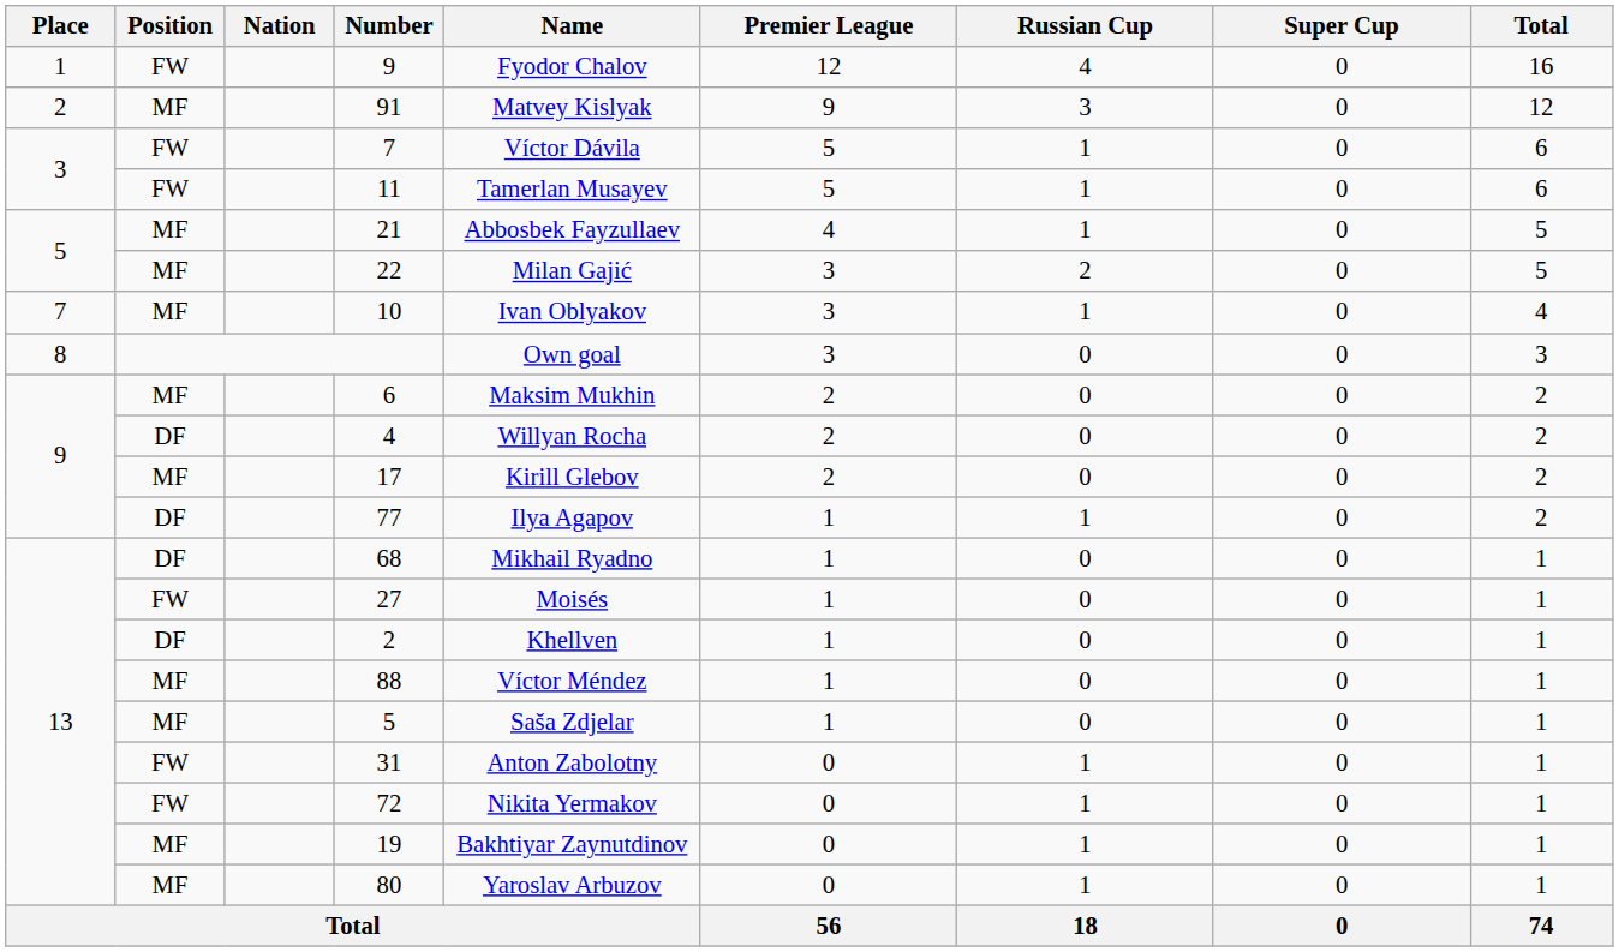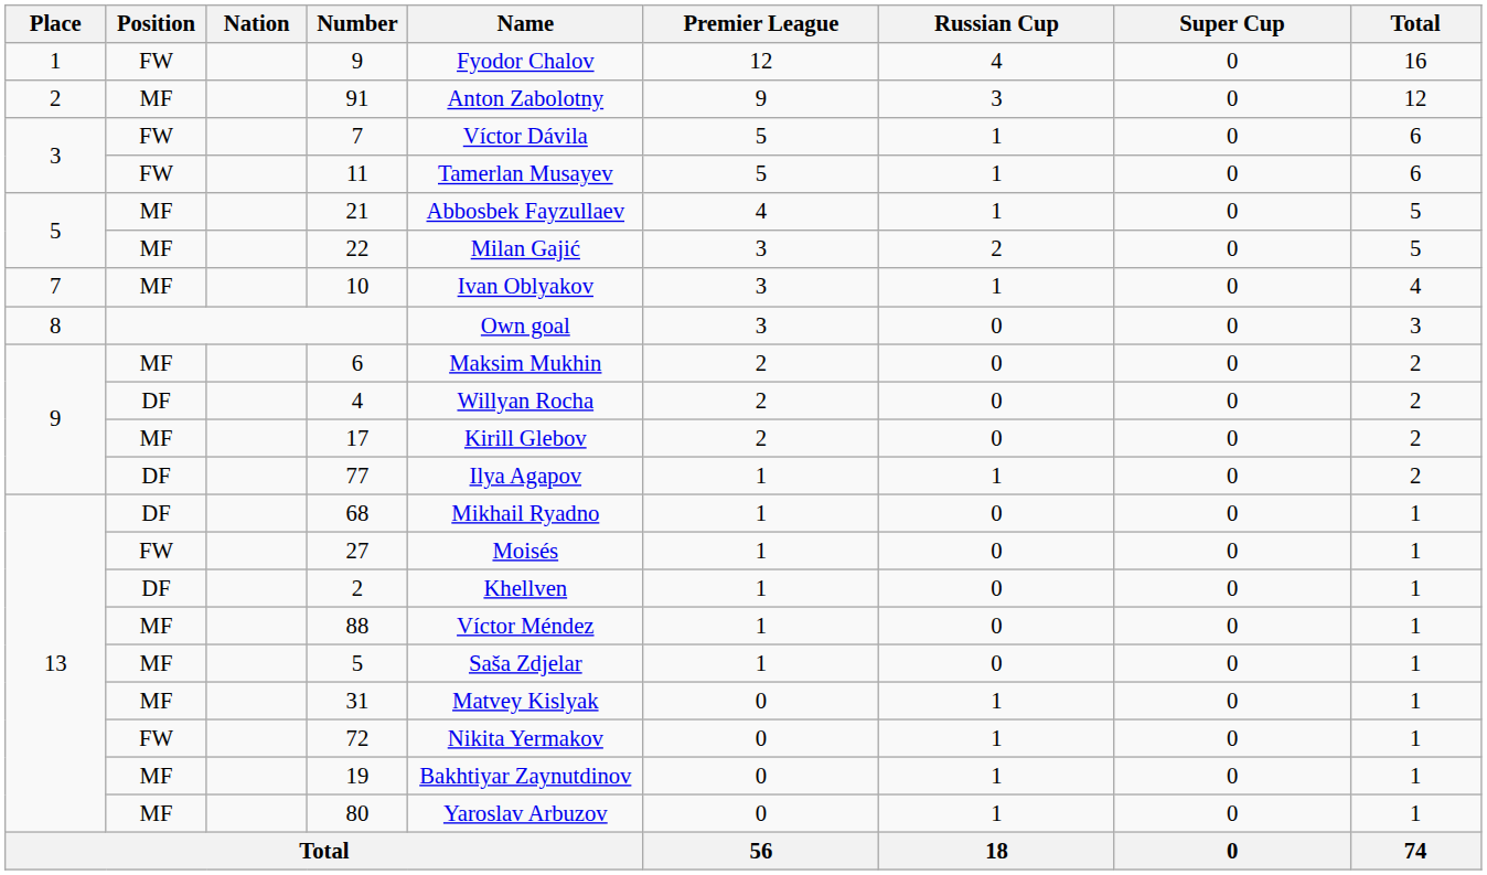 <table class="wikitable" style="font-size: 95%; text-align: center;">
 <tr>
 <th width=60>Place</th>
 <th width=60>Position</th>
 <th width=60>Nation</th>
 <th width=60>Number</th>
 <th width=150>Name</th>
 <th width=150>Premier League</th>
 <th width=150>Russian Cup</th>
 <th width=150>Super Cup</th>
 <th width=80>Total</th>
 </tr>
 <tr>
 <td>1</td>
 <td>FW</td>
 <td></td>
 <td>9</td>
 <td><a href='#'>Fyodor Chalov</a></td>
 <td>12</td>
 <td>4</td>
 <td>0</td>
 <td>16</td>
 </tr>
 <tr>
 <td>2</td>
 <td>MF</td>
 <td></td>
 <td>91</td>
-<td><a href='#'>Matvey Kislyak</a></td>
+<td><a href='#'>Anton Zabolotny</a></td>
 <td>9</td>
 <td>3</td>
 <td>0</td>
 <td>12</td>
 </tr>
 <tr>
 <td rowspan="2">3</td>
 <td>FW</td>
 <td></td>
 <td>7</td>
 <td><a href='#'>Víctor Dávila</a></td>
 <td>5</td>
 <td>1</td>
 <td>0</td>
 <td>6</td>
 </tr>
 <tr>
 <td>FW</td>
 <td></td>
 <td>11</td>
 <td><a href='#'>Tamerlan Musayev</a></td>
 <td>5</td>
 <td>1</td>
 <td>0</td>
 <td>6</td>
 </tr>
 <tr>
 <td rowspan="2">5</td>
 <td>MF</td>
 <td></td>
 <td>21</td>
 <td><a href='#'>Abbosbek Fayzullaev</a></td>
 <td>4</td>
 <td>1</td>
 <td>0</td>
 <td>5</td>
 </tr>
 <tr>
 <td>MF</td>
 <td></td>
 <td>22</td>
 <td><a href='#'>Milan Gajić</a></td>
 <td>3</td>
 <td>2</td>
 <td>0</td>
 <td>5</td>
 </tr>
 <tr>
 <td>7</td>
 <td>MF</td>
 <td></td>
 <td>10</td>
 <td><a href='#'>Ivan Oblyakov</a></td>
 <td>3</td>
 <td>1</td>
 <td>0</td>
 <td>4</td>
 </tr>
 <tr>
 <td>8</td>
 <td colspan="3"></td>
 <td><a href='#'>Own goal</a></td>
 <td>3</td>
 <td>0</td>
 <td>0</td>
 <td>3</td>
 </tr>
 <tr>
 <td rowspan="4">9</td>
 <td>MF</td>
 <td></td>
 <td>6</td>
 <td><a href='#'>Maksim Mukhin</a></td>
 <td>2</td>
 <td>0</td>
 <td>0</td>
 <td>2</td>
 </tr>
 <tr>
 <td>DF</td>
 <td></td>
 <td>4</td>
 <td><a href='#'>Willyan Rocha</a></td>
 <td>2</td>
 <td>0</td>
 <td>0</td>
 <td>2</td>
 </tr>
 <tr>
 <td>MF</td>
 <td></td>
 <td>17</td>
 <td><a href='#'>Kirill Glebov</a></td>
 <td>2</td>
 <td>0</td>
 <td>0</td>
 <td>2</td>
 </tr>
 <tr>
 <td>DF</td>
 <td></td>
 <td>77</td>
 <td><a href='#'>Ilya Agapov</a></td>
 <td>1</td>
 <td>1</td>
 <td>0</td>
 <td>2</td>
 </tr>
 <tr>
 <td rowspan="9">13</td>
 <td>DF</td>
 <td></td>
 <td>68</td>
 <td><a href='#'>Mikhail Ryadno</a></td>
 <td>1</td>
 <td>0</td>
 <td>0</td>
 <td>1</td>
 </tr>
 <tr>
 <td>FW</td>
 <td></td>
 <td>27</td>
 <td><a href='#'>Moisés</a></td>
 <td>1</td>
 <td>0</td>
 <td>0</td>
 <td>1</td>
 </tr>
 <tr>
 <td>DF</td>
 <td></td>
 <td>2</td>
 <td><a href='#'>Khellven</a></td>
 <td>1</td>
 <td>0</td>
 <td>0</td>
 <td>1</td>
 </tr>
 <tr>
 <td>MF</td>
 <td></td>
 <td>88</td>
 <td><a href='#'>Víctor Méndez</a></td>
 <td>1</td>
 <td>0</td>
 <td>0</td>
 <td>1</td>
 </tr>
 <tr>
 <td>MF</td>
 <td></td>
 <td>5</td>
 <td><a href='#'>Saša Zdjelar</a></td>
 <td>1</td>
 <td>0</td>
 <td>0</td>
 <td>1</td>
 </tr>
 <tr>
-<td>FW</td>
+<td>MF</td>
 <td></td>
 <td>31</td>
-<td><a href='#'>Anton Zabolotny</a></td>
+<td><a href='#'>Matvey Kislyak</a></td>
 <td>0</td>
 <td>1</td>
 <td>0</td>
 <td>1</td>
 </tr>
 <tr>
 <td>FW</td>
 <td></td>
 <td>72</td>
 <td><a href='#'>Nikita Yermakov</a></td>
 <td>0</td>
 <td>1</td>
 <td>0</td>
 <td>1</td>
 </tr>
 <tr>
 <td>MF</td>
 <td></td>
 <td>19</td>
 <td><a href='#'>Bakhtiyar Zaynutdinov</a></td>
 <td>0</td>
 <td>1</td>
 <td>0</td>
 <td>1</td>
 </tr>
 <tr>
 <td>MF</td>
 <td></td>
 <td>80</td>
 <td><a href='#'>Yaroslav Arbuzov</a></td>
 <td>0</td>
 <td>1</td>
 <td>0</td>
 <td>1</td>
 </tr>
 <tr>
 <th colspan=5>Total</th>
 <th>56</th>
 <th>18</th>
 <th>0</th>
 <th>74</th>
 </tr>
 </table>
